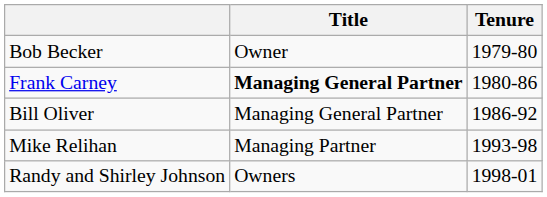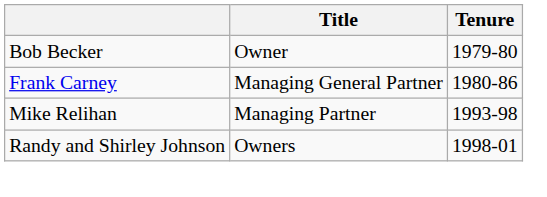 <table class="wikitable">
 <tr>
 <th></th>
 <th>Title</th>
 <th>Tenure</th>
 </tr>
 <tr>
 <td>Bob Becker</td>
 <td>Owner</td>
 <td>1979-80</td>
 </tr>
 <tr>
 <td><a href='#'>Frank Carney</a></td>
-<td><strong>Managing General Partner</strong></td>
+<td>Managing General Partner</td>
 <td>1980-86</td>
-</tr>
-<tr>
-<td>Bill Oliver</td>
-<td>Managing General Partner</td>
-<td>1986-92</td>
 </tr>
 <tr>
 <td>Mike Relihan</td>
 <td>Managing Partner</td>
 <td>1993-98</td>
 </tr>
 <tr>
 <td>Randy and Shirley Johnson</td>
 <td>Owners</td>
 <td>1998-01</td>
 </tr>
 </table>
